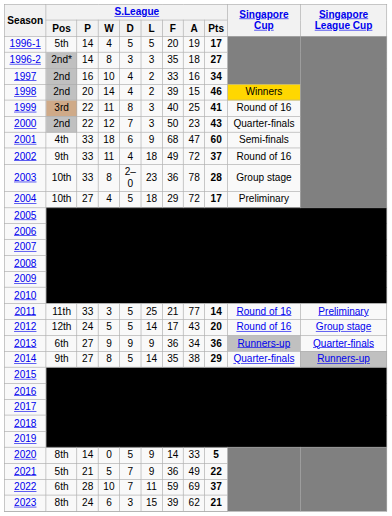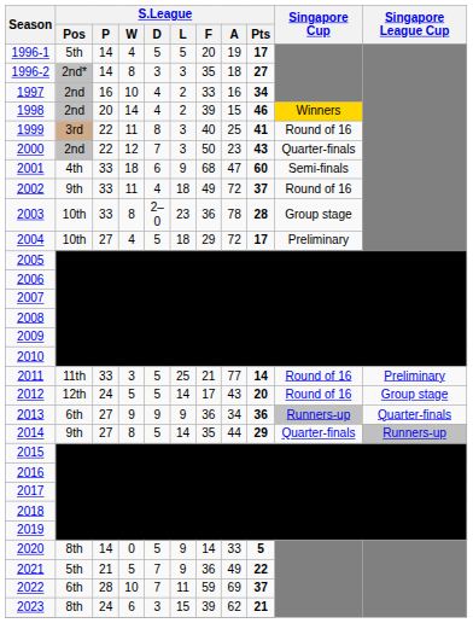 <table class="wikitable" style="text-align: center">
 <tr>
 <th width="60" scope="col" rowspan=2>Season</th>
 <th colspan=8><a href='#'>S.League</a></th>
 <th width="120" scope="col" rowspan=2 scope="col"><a href='#'>Singapore Cup</a></th>
 <th width="150" scope="col" rowspan=2 scope="col"><a href='#'>Singapore League Cup</a></th>
 </tr>
 <tr>
 <th width="45" scope="col">Pos</th>
 <th width="30" scope="col">P</th>
 <th width="30" scope="col">W</th>
 <th width="30" scope="col">D</th>
 <th width="30" scope="col">L</th>
 <th width="30" scope="col">F</th>
 <th width="30" scope="col">A</th>
 <th width="30" scope="col">Pts</th>
 </tr>
 <tr>
 <td><a href='#'>1996-1</a></td>
 <td>5th</td>
 <td>14</td>
 <td>4</td>
 <td>5</td>
 <td>5</td>
 <td>20</td>
 <td>19</td>
 <td><strong>17</strong></td>
 <td rowspan="3" bgcolor=grey></td>
 <td rowspan="10" bgcolor=grey></td>
 </tr>
 <tr>
 <td><a href='#'>1996-2</a></td>
 <td bgcolor=silver>2nd*</td>
 <td>14</td>
 <td>8</td>
 <td>3</td>
 <td>3</td>
 <td>35</td>
 <td>18</td>
 <td><strong>27</strong></td>
 </tr>
 <tr>
 <td><a href='#'>1997</a></td>
 <td bgcolor=silver>2nd</td>
 <td>16</td>
 <td>10</td>
 <td>4</td>
 <td>2</td>
 <td>33</td>
 <td>16</td>
 <td><strong>34</strong></td>
 </tr>
 <tr>
 <td><a href='#'>1998</a></td>
 <td bgcolor=silver>2nd</td>
 <td>20</td>
 <td>14</td>
 <td>4</td>
 <td>2</td>
 <td>39</td>
 <td>15</td>
 <td><strong>46</strong></td>
 <td bgcolor=gold>Winners</td>
 </tr>
 <tr>
 <td><a href='#'>1999</a></td>
 <td style="background:#cfaa88;">3rd</td>
 <td>22</td>
 <td>11</td>
 <td>8</td>
 <td>3</td>
 <td>40</td>
 <td>25</td>
 <td><strong>41</strong></td>
 <td>Round of 16</td>
 </tr>
 <tr>
 <td><a href='#'>2000</a></td>
 <td bgcolor=silver>2nd</td>
 <td>22</td>
 <td>12</td>
 <td>7</td>
 <td>3</td>
 <td>50</td>
 <td>23</td>
 <td><strong>43</strong></td>
 <td>Quarter-finals</td>
 </tr>
 <tr>
 <td><a href='#'>2001</a></td>
 <td>4th</td>
 <td>33</td>
 <td>18</td>
 <td>6</td>
 <td>9</td>
 <td>68</td>
 <td>47</td>
 <td><strong>60</strong></td>
 <td>Semi-finals</td>
 </tr>
 <tr>
 <td><a href='#'>2002</a></td>
 <td>9th</td>
 <td>33</td>
 <td>11</td>
 <td>4</td>
 <td>18</td>
 <td>49</td>
 <td>72</td>
 <td><strong>37</strong></td>
 <td>Round of 16</td>
 </tr>
 <tr>
 <td><a href='#'>2003</a></td>
 <td>10th</td>
 <td>33</td>
 <td>8</td>
 <td>2–0</td>
 <td>23</td>
 <td>36</td>
 <td>78</td>
 <td><strong>28</strong></td>
 <td>Group stage</td>
 </tr>
 <tr>
 <td><a href='#'>2004</a></td>
 <td>10th</td>
 <td>27</td>
 <td>4</td>
 <td>5</td>
 <td>18</td>
 <td>29</td>
 <td>72</td>
 <td><strong>17</strong></td>
 <td>Preliminary</td>
 </tr>
 <tr>
 <td><a href='#'>2005</a></td>
 <td rowspan="6" colspan="10" bgcolor=black></td>
 </tr>
 <tr>
 <td><a href='#'>2006</a></td>
 </tr>
 <tr>
 <td><a href='#'>2007</a></td>
 </tr>
 <tr>
 <td><a href='#'>2008</a></td>
 </tr>
 <tr>
 <td><a href='#'>2009</a></td>
 </tr>
 <tr>
 <td><a href='#'>2010</a></td>
 </tr>
 <tr>
 <td><a href='#'>2011</a></td>
 <td>11th</td>
 <td>33</td>
 <td>3</td>
 <td>5</td>
 <td>25</td>
 <td>21</td>
 <td>77</td>
 <td><strong>14</strong></td>
 <td><a href='#'>Round of 16</a></td>
 <td><a href='#'>Preliminary</a></td>
 </tr>
 <tr>
 <td><a href='#'>2012</a></td>
 <td>12th</td>
 <td>24</td>
 <td>5</td>
 <td>5</td>
 <td>14</td>
 <td>17</td>
 <td>43</td>
 <td><strong>20</strong></td>
 <td><a href='#'>Round of 16</a></td>
 <td><a href='#'>Group stage</a></td>
 </tr>
 <tr>
 <td><a href='#'>2013</a></td>
 <td>6th</td>
 <td>27</td>
 <td>9</td>
 <td>9</td>
 <td>9</td>
 <td>36</td>
 <td>34</td>
 <td><strong>36</strong></td>
 <td bgcolor=silver><a href='#'>Runners-up</a></td>
 <td><a href='#'>Quarter-finals</a></td>
 </tr>
 <tr>
 <td><a href='#'>2014</a></td>
 <td>9th</td>
 <td>27</td>
 <td>8</td>
 <td>5</td>
 <td>14</td>
 <td>35</td>
-<td>38</td>
+<td>44</td>
 <td><strong>29</strong></td>
 <td><a href='#'>Quarter-finals</a></td>
 <td bgcolor=silver><a href='#'>Runners-up</a></td>
 </tr>
 <tr>
 <td><a href='#'>2015</a></td>
 <td rowspan="5" colspan="10" bgcolor=black></td>
 </tr>
 <tr>
 <td><a href='#'>2016</a></td>
 </tr>
 <tr>
 <td><a href='#'>2017</a></td>
 </tr>
 <tr>
 <td><a href='#'>2018</a></td>
 </tr>
 <tr>
 <td><a href='#'>2019</a></td>
 </tr>
 <tr>
 <td><a href='#'>2020</a></td>
 <td>8th</td>
 <td>14</td>
 <td>0</td>
 <td>5</td>
 <td>9</td>
 <td>14</td>
 <td>33</td>
 <td><strong>5</strong></td>
 <td rowspan="5" bgcolor="grey"></td>
 <td rowspan="12" bgcolor="grey"></td>
 </tr>
 <tr>
 <td><a href='#'>2021</a></td>
 <td>5th</td>
 <td>21</td>
 <td>5</td>
 <td>7</td>
 <td>9</td>
 <td>36</td>
 <td>49</td>
 <td><strong>22</strong></td>
 </tr>
 <tr>
 <td><a href='#'>2022</a></td>
 <td>6th</td>
 <td>28</td>
 <td>10</td>
 <td>7</td>
 <td>11</td>
 <td>59</td>
 <td>69</td>
 <td><strong>37</strong></td>
 </tr>
 <tr>
 <td><a href='#'>2023</a></td>
 <td>8th</td>
 <td>24</td>
 <td>6</td>
 <td>3</td>
 <td>15</td>
 <td>39</td>
 <td>62</td>
 <td><strong>21</strong></td>
 </tr>
 <tr>
 </tr>
 </table>
